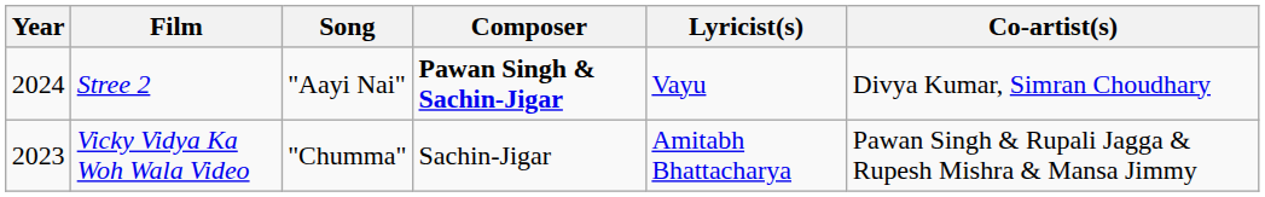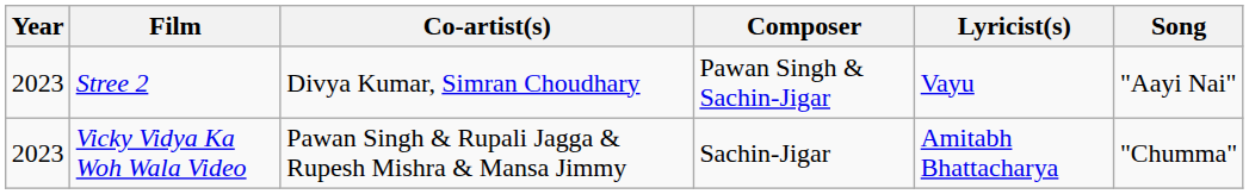 <table class="wikitable plainrowheaders sortable" width=60%>
 <tr>
 <th scope="col">Year</th>
 <th scope="col">Film</th>
-<th scope="col">Song</th>
+<th scope="col">Co-artist(s)</th>
 <th scope="col">Composer</th>
 <th scope="col">Lyricist(s)</th>
-<th scope="col">Co-artist(s)</th>
+<th scope="col">Song</th>
 </tr>
 <tr>
-<td>2024</td>
+<td>2023</td>
 <td><em><a href='#'>Stree 2</a></em></td>
+<td>Divya Kumar, <a href='#'>Simran Choudhary</a></td>
+<td>Pawan Singh & <a href='#'>Sachin-Jigar</a></td>
+<td><a href='#'>Vayu</a></td>
 <td>"Aayi Nai"</td>
-<td><strong>Pawan Singh & <a href='#'>Sachin-Jigar</a></strong></td>
-<td><a href='#'>Vayu</a></td>
-<td>Divya Kumar, <a href='#'>Simran Choudhary</a></td>
 </tr>
 <tr>
 <td>2023</td>
 <td><em><a href='#'>Vicky Vidya Ka Woh Wala Video</a></em></td>
-<td>"Chumma"</td>
+<td>Pawan Singh & Rupali Jagga & Rupesh Mishra & Mansa Jimmy</td>
 <td>Sachin-Jigar</td>
 <td><a href='#'>Amitabh Bhattacharya</a></td>
-<td>Pawan Singh & Rupali Jagga & Rupesh Mishra & Mansa Jimmy</td>
+<td>"Chumma"</td>
 </tr>
 </table>
